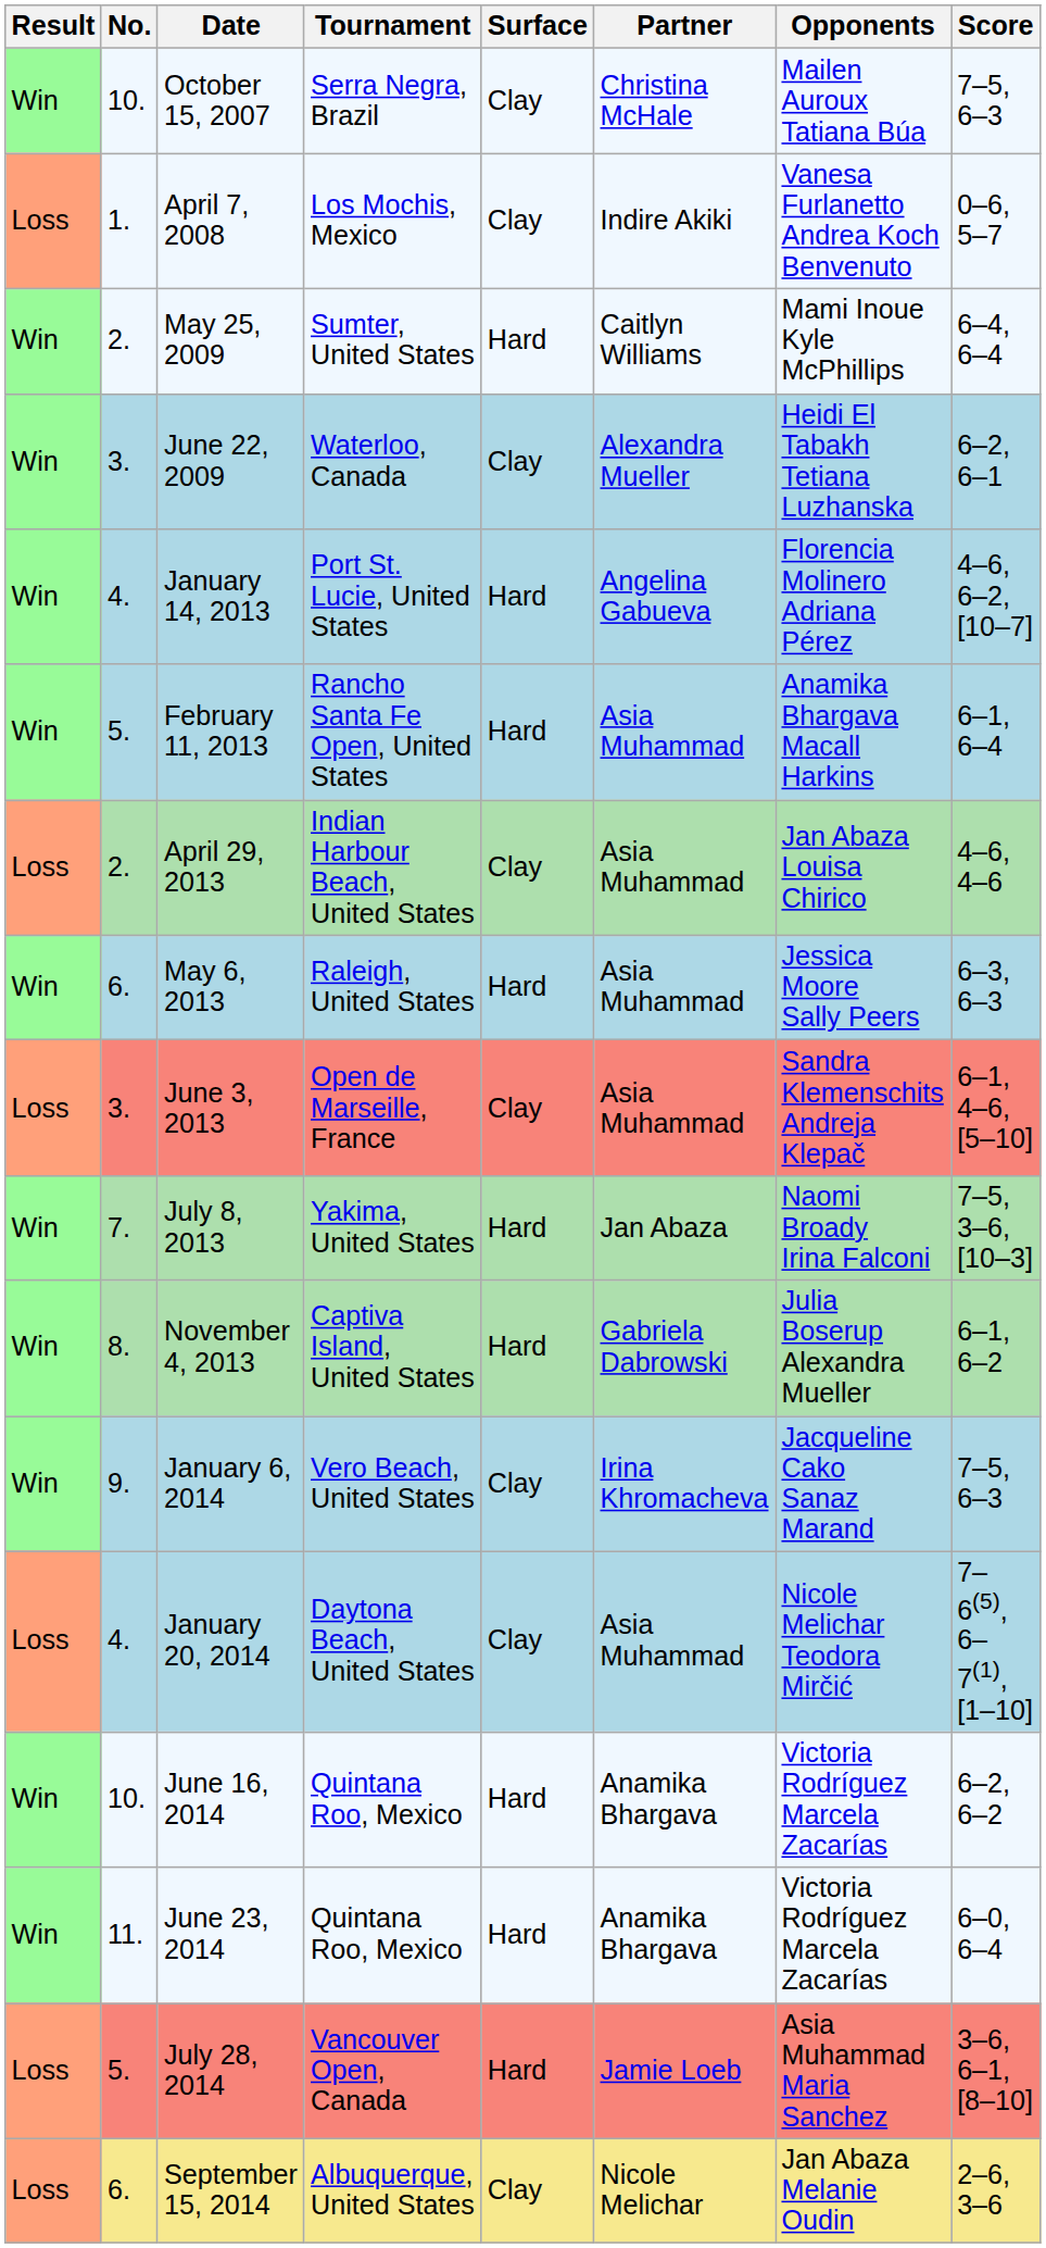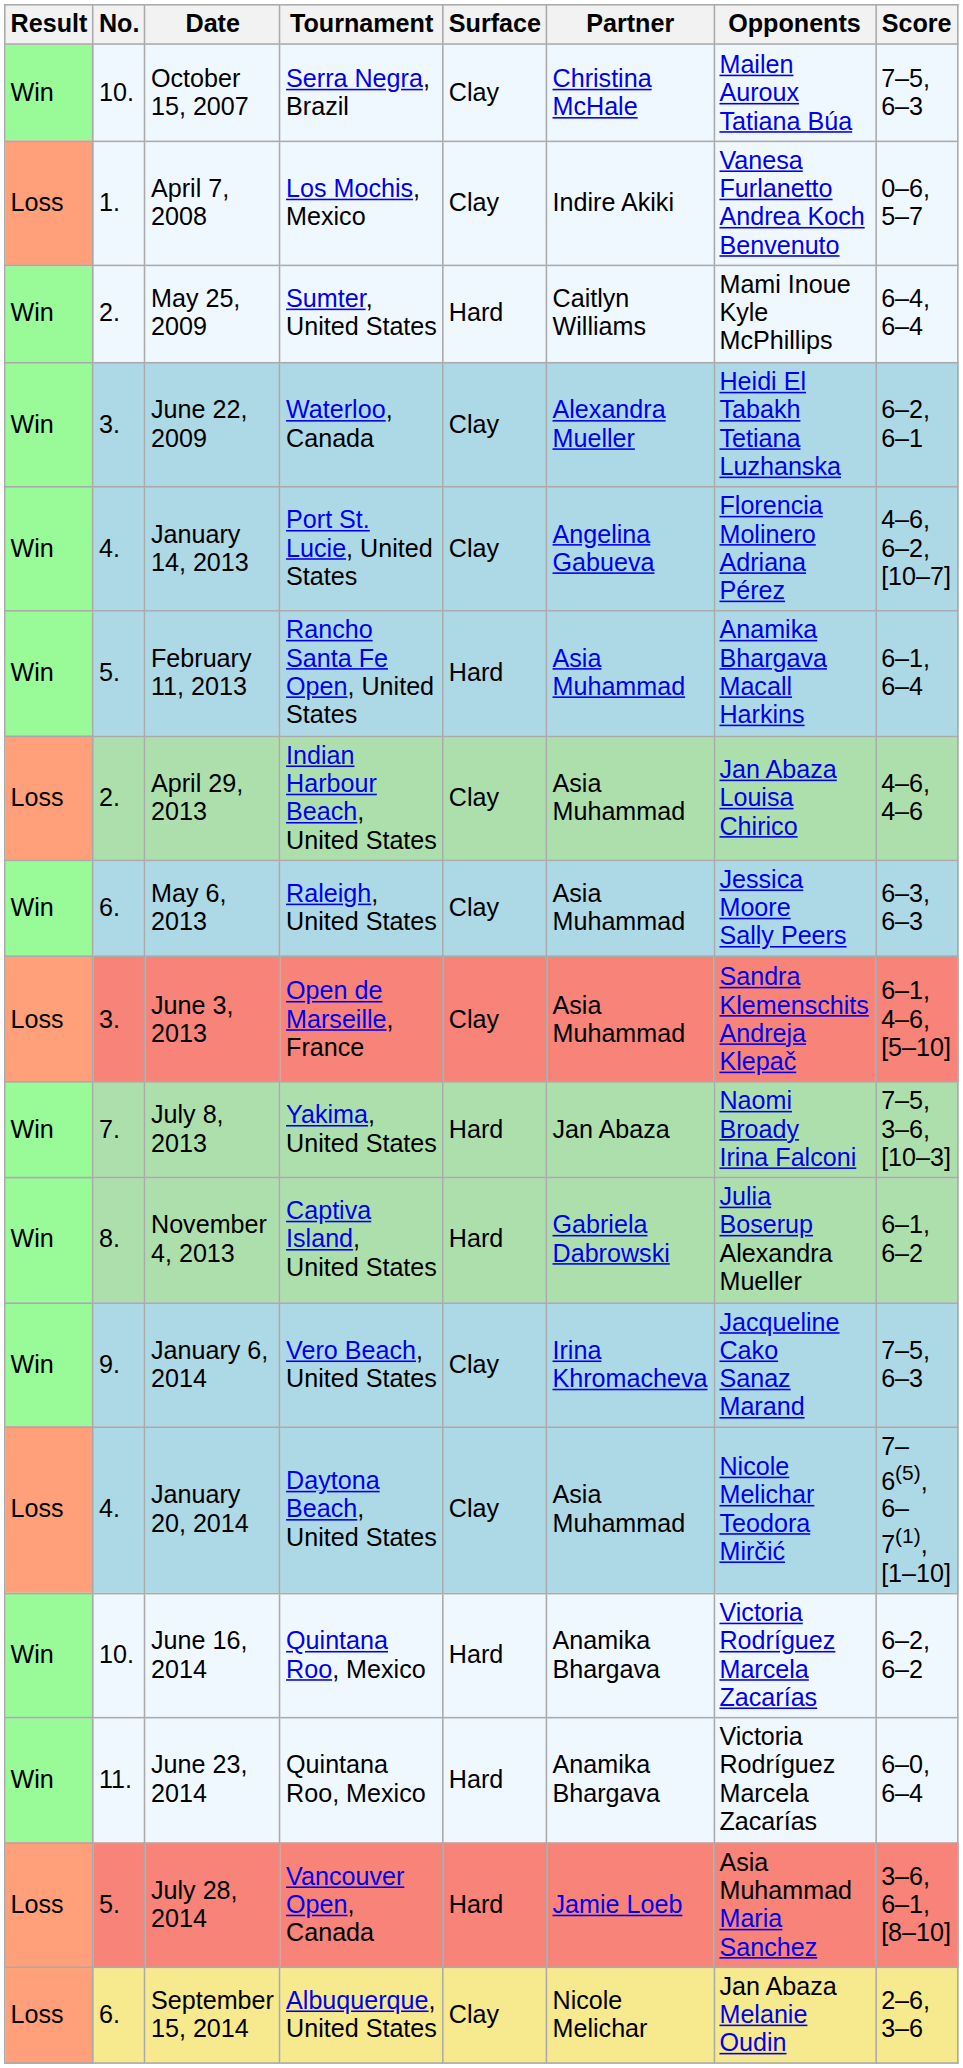 <table class="sortable wikitable">
 <tr>
 <th>Result</th>
 <th>No.</th>
 <th>Date</th>
 <th>Tournament</th>
 <th>Surface</th>
 <th>Partner</th>
 <th>Opponents</th>
 <th class="unsortable">Score</th>
 </tr>
 <tr style="background:#f0f8ff;">
 <td style="background:#98fb98;">Win</td>
 <td>10.</td>
 <td>October 15, 2007</td>
 <td><a href='#'>Serra Negra</a>, Brazil</td>
 <td>Clay</td>
 <td> <a href='#'>Christina McHale</a></td>
 <td> <a href='#'>Mailen Auroux</a> <br>  <a href='#'>Tatiana Búa</a></td>
 <td>7–5, 6–3</td>
 </tr>
 <tr style="background:#f0f8ff;">
 <td style="background:#ffa07a;">Loss</td>
 <td>1.</td>
 <td>April 7, 2008</td>
 <td><a href='#'>Los Mochis</a>, Mexico</td>
 <td>Clay</td>
 <td> Indire Akiki</td>
 <td> <a href='#'>Vanesa Furlanetto</a> <br>  <a href='#'>Andrea Koch Benvenuto</a></td>
 <td>0–6, 5–7</td>
 </tr>
 <tr style="background:#f0f8ff;">
 <td style="background:#98fb98;">Win</td>
 <td>2.</td>
 <td>May 25, 2009</td>
 <td><a href='#'>Sumter</a>, United States</td>
 <td>Hard</td>
 <td> Caitlyn Williams</td>
 <td> Mami Inoue <br>  Kyle McPhillips</td>
 <td>6–4, 6–4</td>
 </tr>
 <tr style="background:lightblue;">
 <td style="background:#98fb98;">Win</td>
 <td>3.</td>
 <td>June 22, 2009</td>
 <td><a href='#'>Waterloo</a>, Canada</td>
 <td>Clay</td>
 <td> <a href='#'>Alexandra Mueller</a></td>
 <td> <a href='#'>Heidi El Tabakh</a> <br>  <a href='#'>Tetiana Luzhanska</a></td>
 <td>6–2, 6–1</td>
 </tr>
 <tr style="background:lightblue;">
 <td style="background:#98fb98;">Win</td>
 <td>4.</td>
 <td>January 14, 2013</td>
 <td><a href='#'>Port St. Lucie</a>, United States</td>
-<td>Hard</td>
+<td>Clay</td>
 <td> <a href='#'>Angelina Gabueva</a></td>
 <td> <a href='#'>Florencia Molinero</a> <br>  <a href='#'>Adriana Pérez</a></td>
 <td>4–6, 6–2, [10–7]</td>
 </tr>
 <tr style="background:lightblue;">
 <td style="background:#98fb98;">Win</td>
 <td>5.</td>
 <td>February 11, 2013</td>
 <td><a href='#'>Rancho Santa Fe Open</a>, United States</td>
 <td>Hard</td>
 <td> <a href='#'>Asia Muhammad</a></td>
 <td> <a href='#'>Anamika Bhargava</a> <br>  <a href='#'>Macall Harkins</a></td>
 <td>6–1, 6–4</td>
 </tr>
 <tr style="background:#addfad;">
 <td style="background:#ffa07a;">Loss</td>
 <td>2.</td>
 <td>April 29, 2013</td>
 <td><a href='#'>Indian Harbour Beach</a>, United States</td>
 <td>Clay</td>
 <td> Asia Muhammad</td>
 <td> <a href='#'>Jan Abaza</a> <br>  <a href='#'>Louisa Chirico</a></td>
 <td>4–6, 4–6</td>
 </tr>
 <tr style="background:lightblue;">
 <td style="background:#98fb98;">Win</td>
 <td>6.</td>
 <td>May 6, 2013</td>
 <td><a href='#'>Raleigh</a>, United States</td>
-<td>Hard</td>
+<td>Clay</td>
 <td> Asia Muhammad</td>
 <td> <a href='#'>Jessica Moore</a> <br>  <a href='#'>Sally Peers</a></td>
 <td>6–3, 6–3</td>
 </tr>
 <tr style="background:#f88379;">
 <td style="background:#ffa07a;">Loss</td>
 <td>3.</td>
 <td>June 3, 2013</td>
 <td><a href='#'>Open de Marseille</a>, France</td>
 <td>Clay</td>
 <td> Asia Muhammad</td>
 <td> <a href='#'>Sandra Klemenschits</a> <br>  <a href='#'>Andreja Klepač</a></td>
 <td>6–1, 4–6, [5–10]</td>
 </tr>
 <tr style="background:#addfad;">
 <td style="background:#98fb98;">Win</td>
 <td>7.</td>
 <td>July 8, 2013</td>
 <td><a href='#'>Yakima</a>, United States</td>
 <td>Hard</td>
 <td> Jan Abaza</td>
 <td> <a href='#'>Naomi Broady</a> <br>  <a href='#'>Irina Falconi</a></td>
 <td>7–5, 3–6, [10–3]</td>
 </tr>
 <tr style="background:#addfad;">
 <td style="background:#98fb98;">Win</td>
 <td>8.</td>
 <td>November 4, 2013</td>
 <td><a href='#'>Captiva Island</a>, United States</td>
 <td>Hard</td>
 <td> <a href='#'>Gabriela Dabrowski</a></td>
 <td> <a href='#'>Julia Boserup</a> <br>  Alexandra Mueller</td>
 <td>6–1, 6–2</td>
 </tr>
 <tr style="background:lightblue;">
 <td style="background:#98fb98;">Win</td>
 <td>9.</td>
 <td>January 6, 2014</td>
 <td><a href='#'>Vero Beach</a>, United States</td>
 <td>Clay</td>
 <td> <a href='#'>Irina Khromacheva</a></td>
 <td> <a href='#'>Jacqueline Cako</a> <br>  <a href='#'>Sanaz Marand</a></td>
 <td>7–5, 6–3</td>
 </tr>
 <tr style="background:lightblue;">
 <td style="background:#ffa07a;">Loss</td>
 <td>4.</td>
 <td>January 20, 2014</td>
 <td><a href='#'>Daytona Beach</a>, United States</td>
 <td>Clay</td>
 <td> Asia Muhammad</td>
 <td> <a href='#'>Nicole Melichar</a> <br>  <a href='#'>Teodora Mirčić</a></td>
 <td>7–6<sup>(5)</sup>, 6–7<sup>(1)</sup>, [1–10]</td>
 </tr>
 <tr style="background:#f0f8ff;">
 <td style="background:#98fb98;">Win</td>
 <td>10.</td>
 <td>June 16, 2014</td>
 <td><a href='#'>Quintana Roo</a>, Mexico</td>
 <td>Hard</td>
 <td> Anamika Bhargava</td>
 <td> <a href='#'>Victoria Rodríguez</a> <br>  <a href='#'>Marcela Zacarías</a></td>
 <td>6–2, 6–2</td>
 </tr>
 <tr style="background:#f0f8ff;">
 <td style="background:#98fb98;">Win</td>
 <td>11.</td>
 <td>June 23, 2014</td>
 <td>Quintana Roo, Mexico</td>
 <td>Hard</td>
 <td> Anamika Bhargava</td>
 <td> Victoria Rodríguez <br>  Marcela Zacarías</td>
 <td>6–0, 6–4</td>
 </tr>
 <tr style="background:#f88379;">
 <td style="background:#ffa07a;">Loss</td>
 <td>5.</td>
 <td>July 28, 2014</td>
 <td><a href='#'>Vancouver Open</a>, Canada</td>
 <td>Hard</td>
 <td> <a href='#'>Jamie Loeb</a></td>
 <td> Asia Muhammad <br>  <a href='#'>Maria Sanchez</a></td>
 <td>3–6, 6–1, [8–10]</td>
 </tr>
 <tr style="background:#f7e98e;">
 <td style="background:#ffa07a;">Loss</td>
 <td>6.</td>
 <td>September 15, 2014</td>
 <td><a href='#'>Albuquerque</a>, United States</td>
 <td>Clay</td>
 <td> Nicole Melichar</td>
 <td> Jan Abaza <br>  <a href='#'>Melanie Oudin</a></td>
 <td>2–6, 3–6</td>
 </tr>
 </table>
